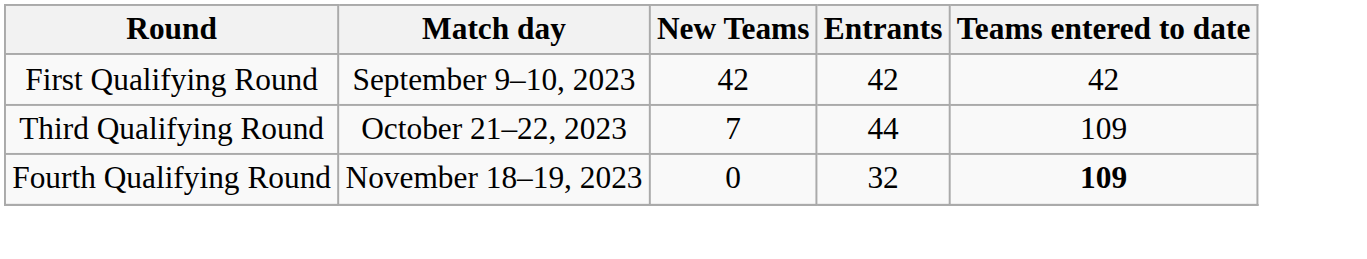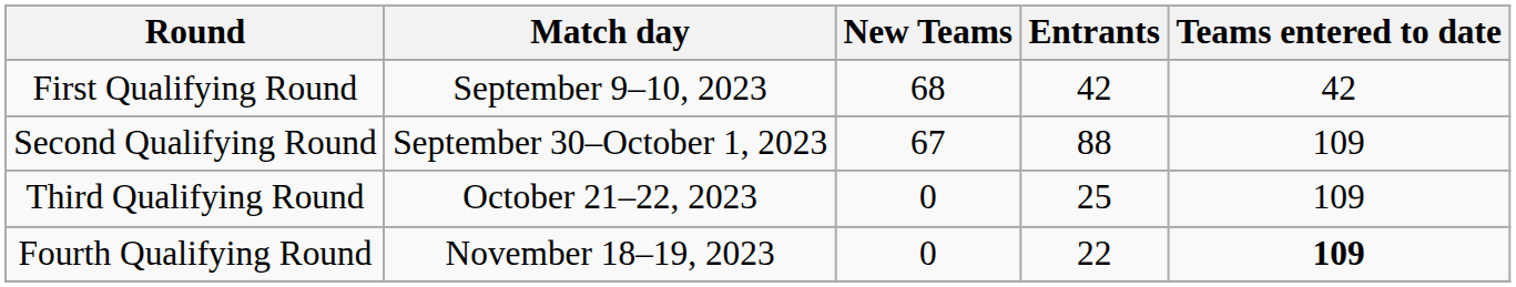 <table class="wikitable" style="text-align:center"">
 <tr>
 <th>Round</th>
 <th>Match day</th>
 <th>New Teams</th>
 <th>Entrants</th>
 <th>Teams entered to date</th>
 </tr>
 <tr>
 <td>First Qualifying Round</td>
 <td>September 9–10, 2023</td>
-<td>42</td>
+<td>68</td>
 <td>42</td>
 <td>42</td>
 </tr>
 <tr>
+<td>Second Qualifying Round</td>
+<td>September 30–October 1, 2023</td>
+<td>67</td>
+<td>88</td>
+<td>109</td>
+</tr>
+<tr>
 <td>Third Qualifying Round</td>
 <td>October 21–22, 2023</td>
-<td>7</td>
-<td>44</td>
+<td>0</td>
+<td>25</td>
 <td>109</td>
 </tr>
 <tr>
 <td>Fourth Qualifying Round</td>
 <td>November 18–19, 2023</td>
 <td>0</td>
-<td>32</td>
+<td>22</td>
 <td><strong>109</strong></td>
 </tr>
 <tr>
 </tr>
 </table>
